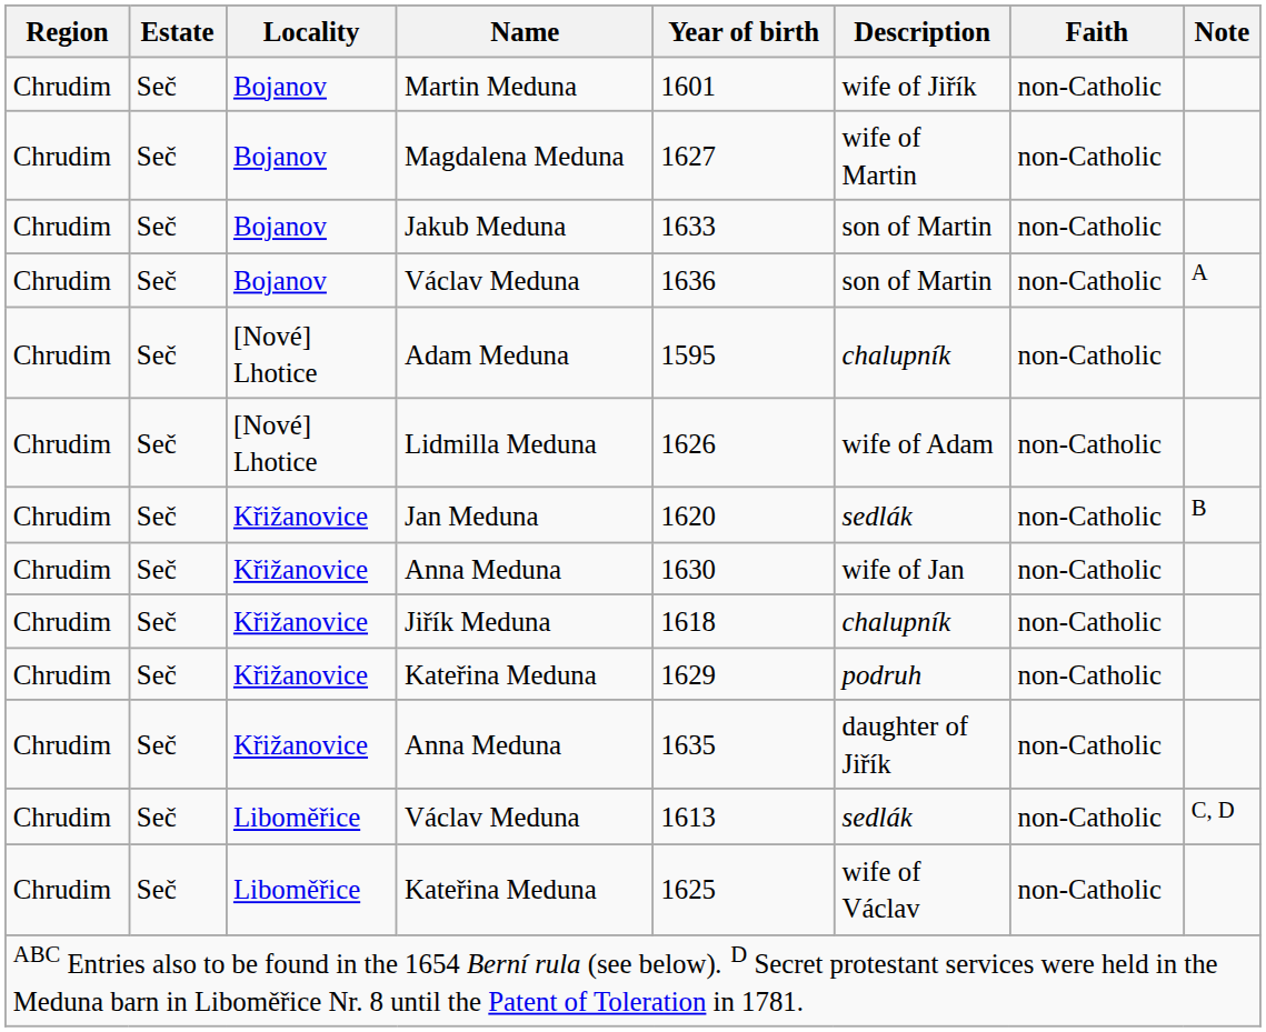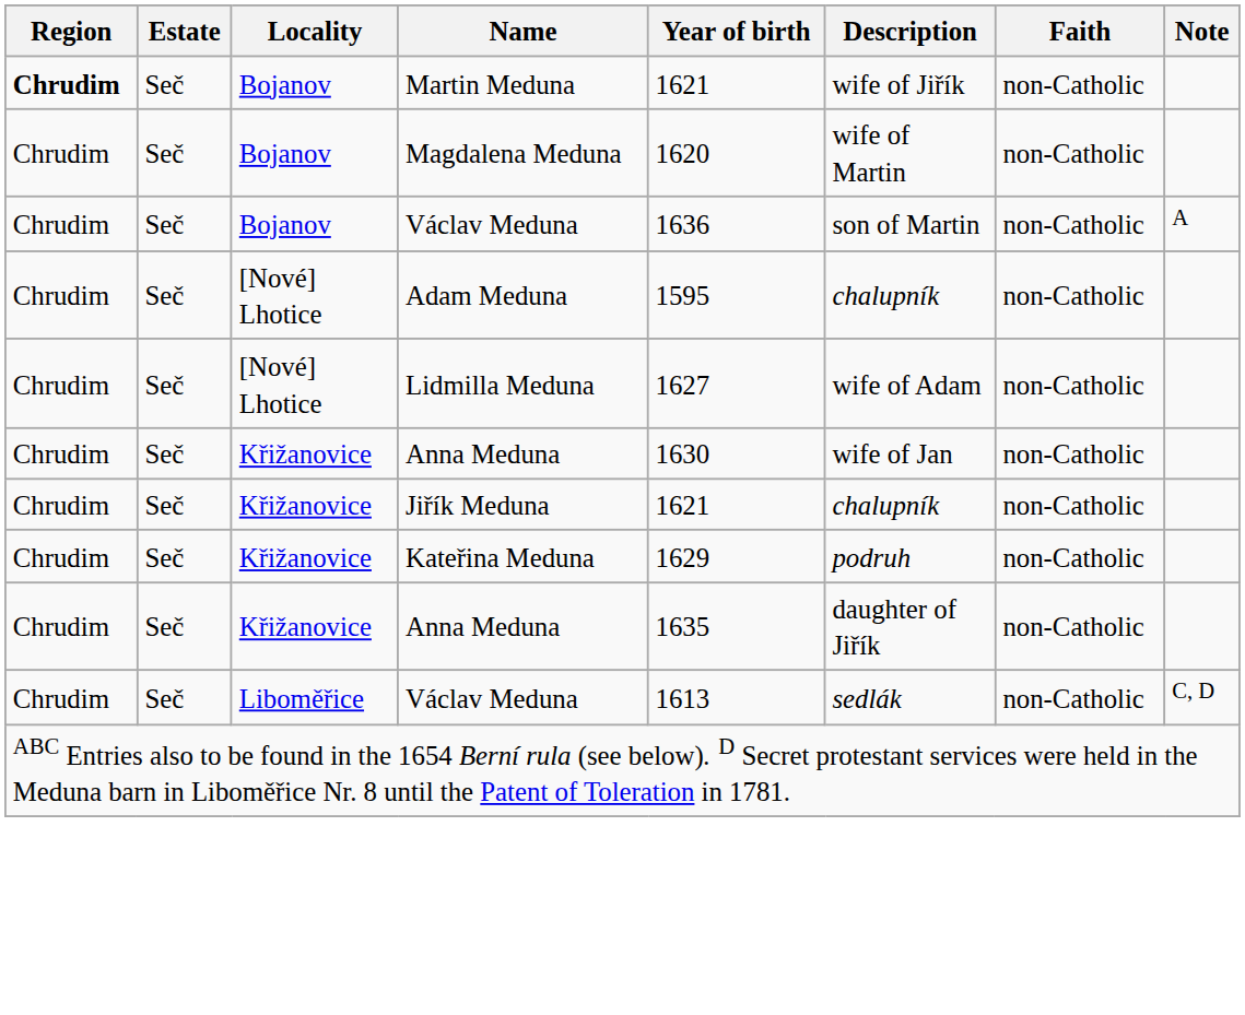 <table class="wikitable sortable mw-collapsible mw-collapsed">
 <tr>
 <th><small>Region</small></th>
 <th><small>Estate</small></th>
 <th><small>Locality</small></th>
 <th><small>Name</small></th>
 <th style="white-space:nowrap"><small>Year of birth</small></th>
 <th><small>Description</small></th>
 <th><small>Faith</small></th>
 <th><small>Note</small></th>
 </tr>
 <tr>
-<td><small>Chrudim</small></td>
+<td><strong><small>Chrudim</small></strong></td>
 <td><small>Seč</small></td>
 <td><small><a href='#'>Bojanov</a></small></td>
 <td><small>Martin Meduna</small></td>
-<td><small>1601</small></td>
+<td><small>1621</small></td>
 <td><small>wife of Jiřík</small></td>
 <td><small>non-Catholic</small></td>
 <td></td>
 </tr>
 <tr>
 <td><small>Chrudim</small></td>
 <td><small>Seč</small></td>
 <td><small><a href='#'>Bojanov</a></small></td>
 <td style="white-space:nowrap"><small>Magdalena Meduna</small></td>
-<td><small>1627</small></td>
+<td><small>1620</small></td>
 <td><small>wife of Martin</small></td>
 <td style="white-space:nowrap"><small>non-Catholic</small></td>
-<td></td>
-</tr>
-<tr>
-<td><small>Chrudim</small></td>
-<td><small>Seč</small></td>
-<td><small><a href='#'>Bojanov</a></small></td>
-<td><small>Jakub Meduna</small></td>
-<td><small>1633</small></td>
-<td><small>son of Martin</small></td>
-<td><small>non-Catholic</small></td>
 <td></td>
 </tr>
 <tr>
 <td><small>Chrudim</small></td>
 <td><small>Seč</small></td>
 <td><small><a href='#'>Bojanov</a></small></td>
 <td><small>Václav Meduna</small></td>
 <td><small>1636</small></td>
 <td><small>son of Martin</small></td>
 <td><small>non-Catholic</small></td>
 <td><small><sup>A</sup></small></td>
 </tr>
 <tr>
 <td><small>Chrudim</small></td>
 <td><small>Seč</small></td>
 <td><small>[Nové] Lhotice</small></td>
 <td><small>Adam Meduna</small></td>
 <td><small>1595</small></td>
 <td><small><em>chalupník</em></small></td>
 <td><small>non-Catholic</small></td>
 <td></td>
 </tr>
 <tr>
 <td><small>Chrudim</small></td>
 <td><small>Seč</small></td>
 <td><small>[Nové] Lhotice</small></td>
 <td><small>Lidmilla Meduna</small></td>
-<td><small>1626</small></td>
+<td><small>1627</small></td>
 <td><small>wife of Adam</small></td>
 <td><small>non-Catholic</small></td>
 <td></td>
-</tr>
-<tr>
-<td><small>Chrudim</small></td>
-<td><small>Seč</small></td>
-<td><small><a href='#'>Křižanovice</a></small></td>
-<td><small>Jan Meduna</small></td>
-<td><small>1620</small></td>
-<td><small><em>sedlák</em></small></td>
-<td><small>non-Catholic</small></td>
-<td><small><sup>B</sup></small></td>
 </tr>
 <tr>
 <td><small>Chrudim</small></td>
 <td><small>Seč</small></td>
 <td><small><a href='#'>Křižanovice</a></small></td>
 <td><small>Anna Meduna</small></td>
 <td><small>1630</small></td>
 <td><small>wife of Jan</small></td>
 <td><small>non-Catholic</small></td>
 <td></td>
 </tr>
 <tr>
 <td><small>Chrudim</small></td>
 <td><small>Seč</small></td>
 <td><small><a href='#'>Křižanovice</a></small></td>
 <td><small>Jiřík Meduna</small></td>
-<td><small>1618</small></td>
+<td><small>1621</small></td>
 <td><small><em>chalupník</em></small></td>
 <td><small>non-Catholic</small></td>
 <td></td>
 </tr>
 <tr>
 <td><small>Chrudim</small></td>
 <td><small>Seč</small></td>
 <td><small><a href='#'>Křižanovice</a></small></td>
 <td><small>Kateřina Meduna</small></td>
 <td><small>1629</small></td>
 <td><small><em>podruh</em></small></td>
 <td><small>non-Catholic</small></td>
 <td></td>
 </tr>
 <tr>
 <td><small>Chrudim</small></td>
 <td><small>Seč</small></td>
 <td><small><a href='#'>Křižanovice</a></small></td>
 <td><small>Anna Meduna</small></td>
 <td><small>1635</small></td>
 <td><small>daughter of Jiřík</small></td>
 <td><small>non-Catholic</small></td>
 <td></td>
 </tr>
 <tr>
 <td><small>Chrudim</small></td>
 <td><small>Seč</small></td>
 <td><small><a href='#'>Liboměřice</a></small></td>
 <td><small>Václav Meduna</small></td>
 <td><small>1613</small></td>
 <td><small><em>sedlák</em></small></td>
 <td><small>non-Catholic</small></td>
 <td><small><sup>C, D</sup></small></td>
 </tr>
 <tr>
-<td><small>Chrudim</small></td>
-<td><small>Seč</small></td>
-<td><small><a href='#'>Liboměřice</a></small></td>
-<td><small>Kateřina Meduna</small></td>
-<td><small>1625</small></td>
-<td><small>wife of Václav</small></td>
-<td><small>non-Catholic</small></td>
-<td></td>
-</tr>
-<tr>
 <td colspan="8"><small><sup>ABC</sup> Entries also to be found in the 1654 <em>Berní rula</em> (see below)<em>.</em></small> <small><sup>D</sup> Secret protestant services were held in the Meduna barn in Liboměřice Nr. 8 until the <a href='#'>Patent of Toleration</a> in 1781.</small></td>
 </tr>
 </table>
